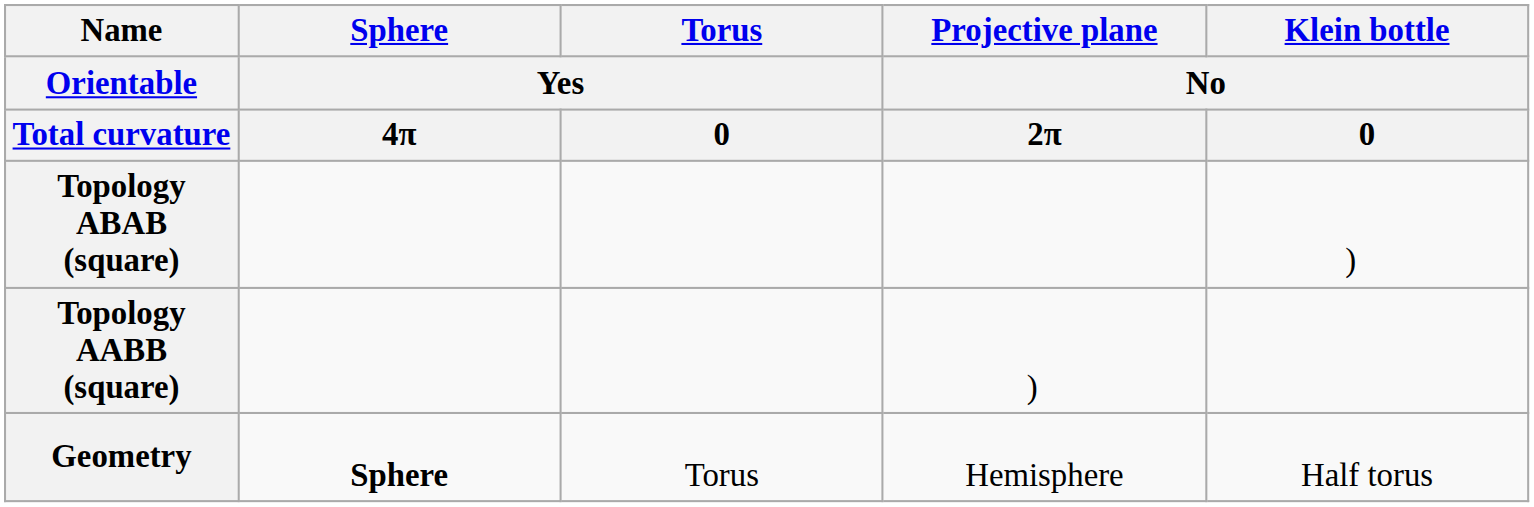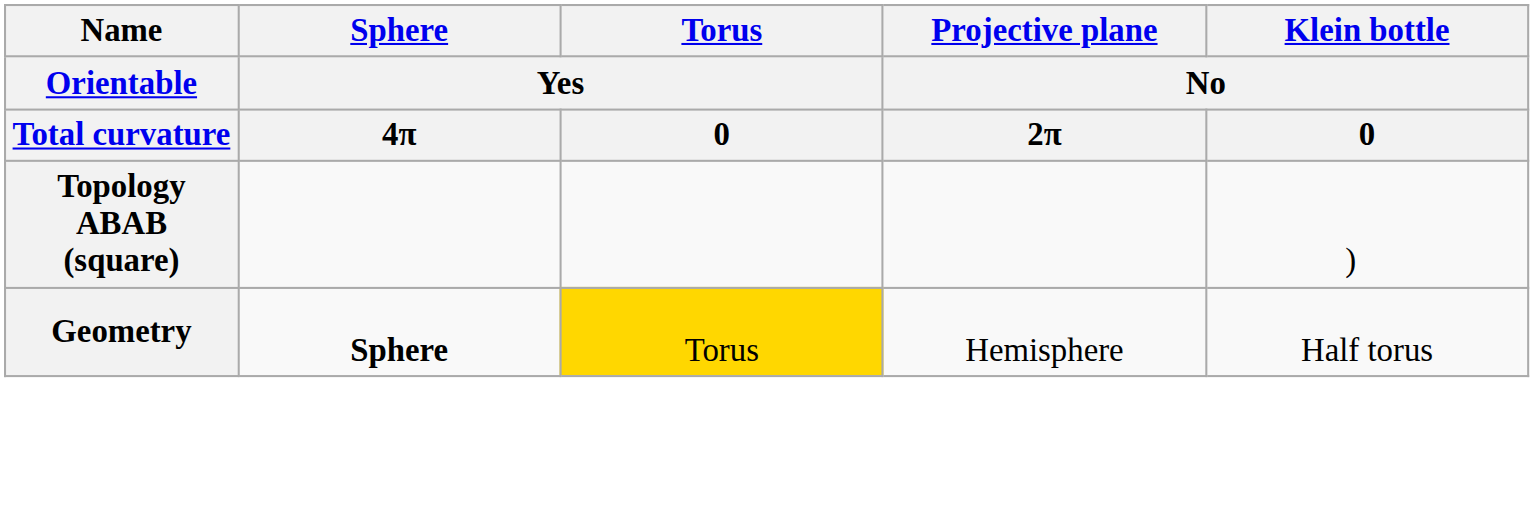 <table class=wikitable align=center>
 <tr align=center>
 <th>Name</th>
 <th><a href='#'>Sphere</a></th>
 <th><a href='#'>Torus</a></th>
 <th><a href='#'>Projective plane</a></th>
 <th><a href='#'>Klein bottle</a></th>
 </tr>
 <tr>
 <th><a href='#'>Orientable</a></th>
 <th colspan=2>Yes</th>
 <th colspan=2>No</th>
 </tr>
 <tr>
 <th><a href='#'>Total curvature</a></th>
 <th>4π</th>
 <th>0</th>
 <th>2π</th>
 <th>0</th>
 </tr>
 <tr>
 <th>Topology<br>ABAB<br>(square)</th>
 <td valign=top width=150 align=center></td>
 <td valign=top width=150 align=center><br></td>
 <td valign=top width=150 align=center><br></td>
 <td valign=top width=150 align=center><br><br>)    </td>
 </tr>
-<tr>
-<th>Topology<br>AABB<br>(square)</th>
-<td valign=top width=150 align=center><br></td>
-<td valign=top width=150 align=center></td>
-<td valign=top width=150 align=center><br><br>)   </td>
-<td valign=top width=150 align=center><br></td>
-</tr>
 <tr align=center>
 <th>Geometry</th>
 <td valign=bottom><strong><br>Sphere</strong></td>
-<td valign=bottom><br>Torus</td>
+<td valign=bottom style="background: gold;"><br>Torus</td>
 <td valign=bottom><br>Hemisphere</td>
 <td valign=bottom><br>Half torus</td>
 </tr>
 </table>
